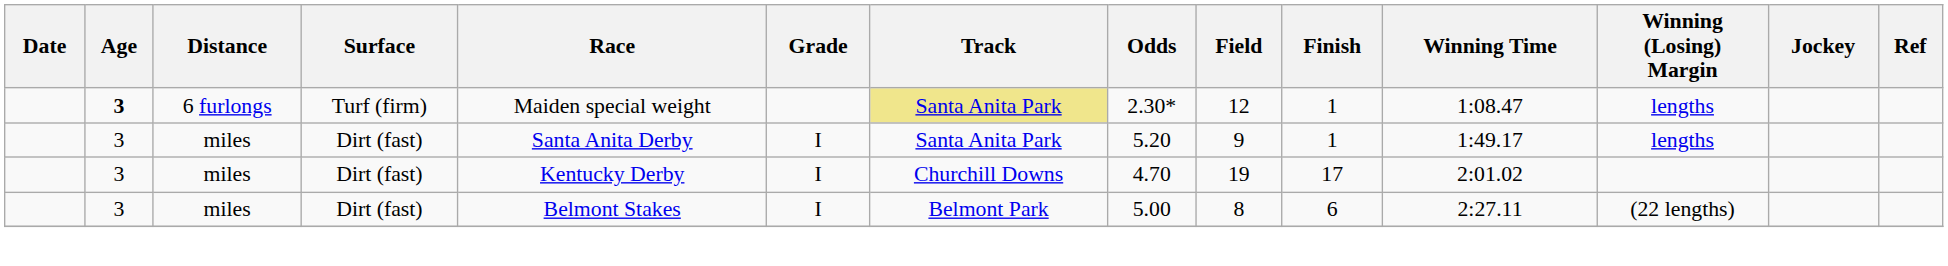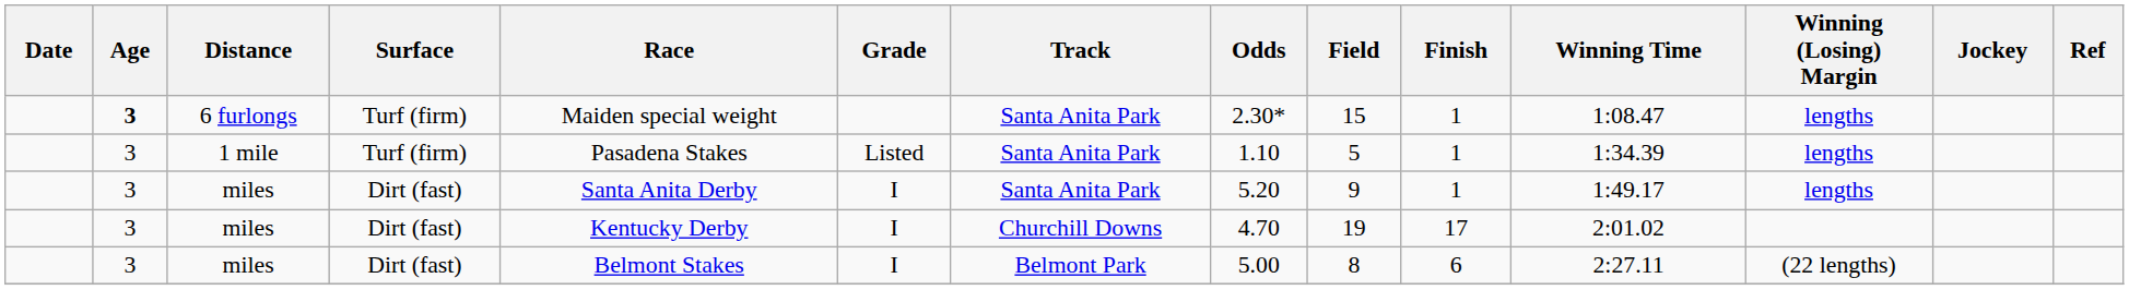 <table class = "wikitable sortable" style="text-align:center; width:90%">
 <tr>
 <th scope="col">Date</th>
 <th scope="col">Age</th>
 <th scope="col">Distance</th>
 <th scope="col">Surface</th>
 <th scope="col">Race</th>
 <th scope="col">Grade</th>
 <th scope="col">Track</th>
 <th scope="col">Odds</th>
 <th scope="col">Field</th>
 <th scope="col">Finish</th>
 <th scope="col">Winning Time</th>
 <th scope="col">Winning<br>(Losing)<br>Margin</th>
 <th scope="col">Jockey</th>
 <th scope="col" class="unsortable">Ref</th>
 </tr>
 <tr>
 <td></td>
 <td><strong>3</strong></td>
 <td> 6 <a href='#'>furlongs</a></td>
 <td>Turf (firm)</td>
 <td>Maiden special weight</td>
 <td></td>
-<td style="background: khaki;"><a href='#'>Santa Anita Park</a></td>
+<td><a href='#'>Santa Anita Park</a></td>
 <td>2.30*</td>
-<td>12</td>
+<td>15</td>
 <td>1</td>
 <td>1:08.47</td>
+<td> <a href='#'>lengths</a></td>
+<td></td>
+<td></td>
+</tr>
+<tr>
+<td></td>
+<td>3</td>
+<td> 1 mile</td>
+<td>Turf (firm)</td>
+<td>Pasadena Stakes</td>
+<td>Listed</td>
+<td><a href='#'>Santa Anita Park</a></td>
+<td>1.10</td>
+<td>5</td>
+<td>1</td>
+<td>1:34.39</td>
 <td> <a href='#'>lengths</a></td>
 <td></td>
 <td></td>
 </tr>
 <tr>
 <td></td>
 <td>3</td>
 <td> miles</td>
 <td>Dirt (fast)</td>
 <td><a href='#'>Santa Anita Derby</a></td>
 <td>I</td>
 <td><a href='#'>Santa Anita Park</a></td>
 <td>5.20</td>
 <td>9</td>
 <td>1</td>
 <td>1:49.17</td>
 <td> <a href='#'>lengths</a></td>
 <td></td>
 <td></td>
 </tr>
 <tr>
 <td></td>
 <td>3</td>
 <td>  miles</td>
 <td>Dirt (fast)</td>
 <td><a href='#'>Kentucky Derby</a></td>
 <td>I</td>
 <td><a href='#'>Churchill Downs</a></td>
 <td>4.70</td>
 <td>19</td>
 <td>17</td>
 <td>2:01.02</td>
 <td></td>
 <td></td>
 <td></td>
 </tr>
 <tr>
 <td></td>
 <td>3</td>
 <td>  miles</td>
 <td>Dirt (fast)</td>
 <td><a href='#'>Belmont Stakes</a></td>
 <td>I</td>
 <td><a href='#'>Belmont Park</a></td>
 <td>5.00</td>
 <td>8</td>
 <td>6</td>
 <td>2:27.11</td>
 <td>(22 lengths)</td>
 <td></td>
 <td></td>
 </tr>
 <tr>
 </tr>
 </table>
